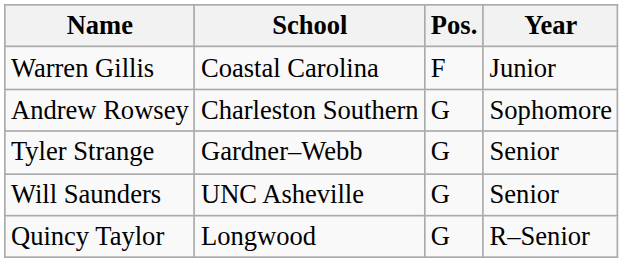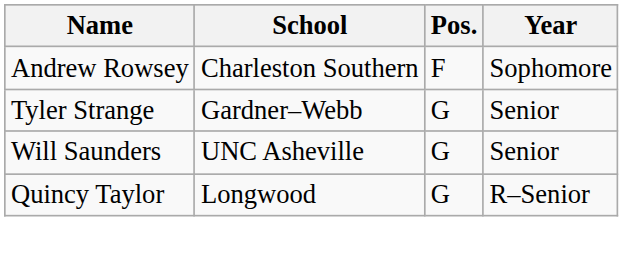 <table class="wikitable">
 <tr>
 <th>Name</th>
 <th>School</th>
 <th>Pos.</th>
 <th>Year</th>
 </tr>
 <tr>
-<td>Warren Gillis</td>
-<td>Coastal Carolina</td>
-<td>F</td>
-<td>Junior</td>
-</tr>
-<tr>
 <td>Andrew Rowsey</td>
 <td>Charleston Southern</td>
-<td>G</td>
+<td>F</td>
 <td>Sophomore</td>
 </tr>
 <tr>
 <td>Tyler Strange</td>
 <td>Gardner–Webb</td>
 <td>G</td>
 <td>Senior</td>
 </tr>
 <tr>
 <td>Will Saunders</td>
 <td>UNC Asheville</td>
 <td>G</td>
 <td>Senior</td>
 </tr>
 <tr>
 <td>Quincy Taylor</td>
 <td>Longwood</td>
 <td>G</td>
 <td>R–Senior</td>
 </tr>
 </table>
